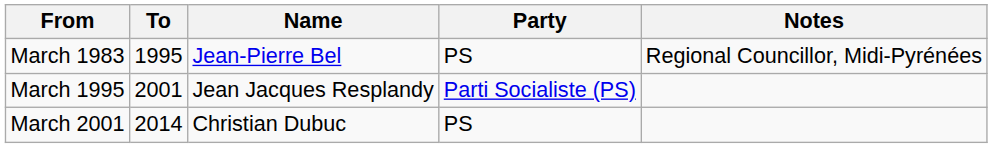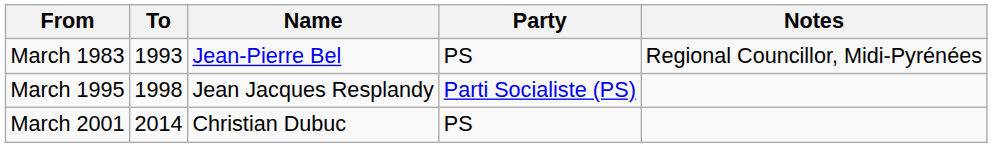 <table class="wikitable" style="margin:1em auto;">
 <tr>
 <th>From</th>
 <th>To</th>
 <th>Name</th>
 <th>Party</th>
 <th>Notes</th>
 </tr>
 <tr>
 <td>March 1983</td>
-<td>1995</td>
+<td>1993</td>
 <td><a href='#'>Jean-Pierre Bel</a></td>
 <td>PS</td>
 <td>Regional Councillor, Midi-Pyrénées</td>
 </tr>
 <tr>
 <td>March 1995</td>
-<td>2001</td>
+<td>1998</td>
 <td>Jean Jacques Resplandy</td>
 <td><a href='#'>Parti Socialiste (PS)</a></td>
 <td></td>
 </tr>
 <tr>
 <td>March 2001</td>
 <td>2014</td>
 <td>Christian Dubuc</td>
 <td>PS</td>
 <td></td>
 </tr>
 </table>
